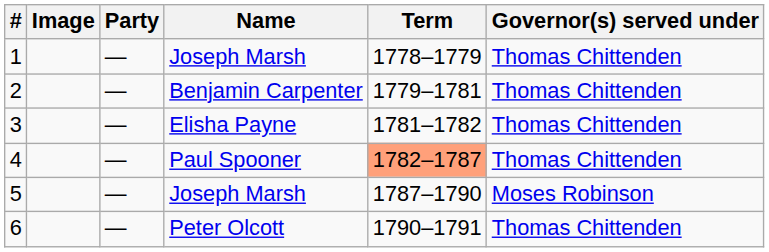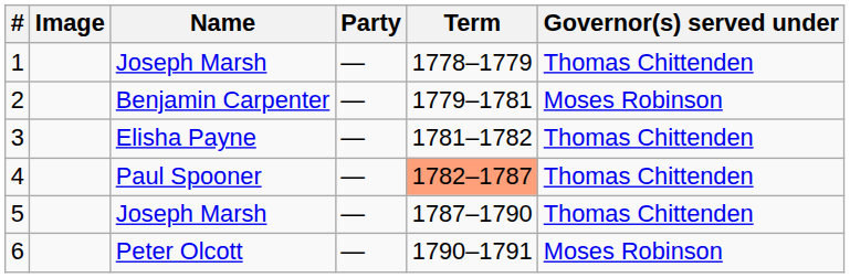 <table class="wikitable">
 <tr>
 <th>#</th>
 <th>Image</th>
+<th>Name</th>
 <th>Party</th>
-<th>Name</th>
 <th>Term</th>
 <th>Governor(s) served under</th>
 </tr>
 <tr>
 <td>1</td>
 <td></td>
+<td><a href='#'>Joseph Marsh</a></td>
 <td>—</td>
-<td><a href='#'>Joseph Marsh</a></td>
 <td>1778–1779</td>
 <td><a href='#'>Thomas Chittenden</a></td>
 </tr>
 <tr>
 <td>2</td>
 <td></td>
+<td><a href='#'>Benjamin Carpenter</a></td>
 <td>—</td>
-<td><a href='#'>Benjamin Carpenter</a></td>
 <td>1779–1781</td>
-<td><a href='#'>Thomas Chittenden</a></td>
+<td><a href='#'>Moses Robinson</a></td>
 </tr>
 <tr>
 <td>3</td>
 <td></td>
+<td><a href='#'>Elisha Payne</a></td>
 <td>—</td>
-<td><a href='#'>Elisha Payne</a></td>
 <td>1781–1782</td>
 <td><a href='#'>Thomas Chittenden</a></td>
 </tr>
 <tr>
 <td>4</td>
 <td></td>
+<td><a href='#'>Paul Spooner</a></td>
 <td>—</td>
-<td><a href='#'>Paul Spooner</a></td>
 <td style="background: lightsalmon;">1782–1787</td>
 <td><a href='#'>Thomas Chittenden</a></td>
 </tr>
 <tr>
 <td>5</td>
 <td></td>
+<td><a href='#'>Joseph Marsh</a></td>
 <td>—</td>
-<td><a href='#'>Joseph Marsh</a></td>
 <td>1787–1790</td>
-<td><a href='#'>Moses Robinson</a></td>
+<td><a href='#'>Thomas Chittenden</a></td>
 </tr>
 <tr>
 <td>6</td>
 <td></td>
+<td><a href='#'>Peter Olcott</a></td>
 <td>—</td>
-<td><a href='#'>Peter Olcott</a></td>
 <td>1790–1791</td>
-<td><a href='#'>Thomas Chittenden</a></td>
+<td><a href='#'>Moses Robinson</a></td>
 </tr>
 </table>
